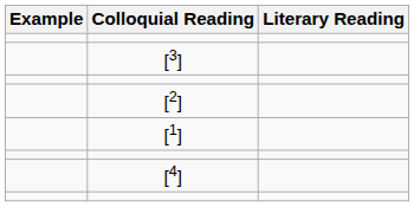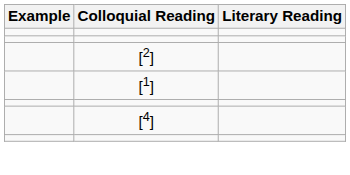 <table class="wikitable" align="middle" style="text-align:center">
 <tr>
 <th>Example</th>
 <th>Colloquial Reading</th>
 <th>Literary Reading</th>
 </tr>
 <tr>
 <td></td>
 <td></td>
-<td></td>
-</tr>
-<tr>
-<td></td>
-<td>[<sup>3</sup>]<br></td>
 <td></td>
 </tr>
 <tr>
 <td></td>
 <td></td>
 <td></td>
 </tr>
 <tr>
 <td></td>
 <td>[<sup>2</sup>]</td>
 <td></td>
 </tr>
 <tr>
 <td></td>
 <td>[<sup>1</sup>]</td>
 <td></td>
 </tr>
 <tr>
 <td></td>
 <td></td>
 <td></td>
 </tr>
 <tr>
 <td></td>
 <td>[<sup>4</sup>]</td>
 <td></td>
 </tr>
 <tr>
 <td></td>
 <td></td>
 <td></td>
 </tr>
 </table>
